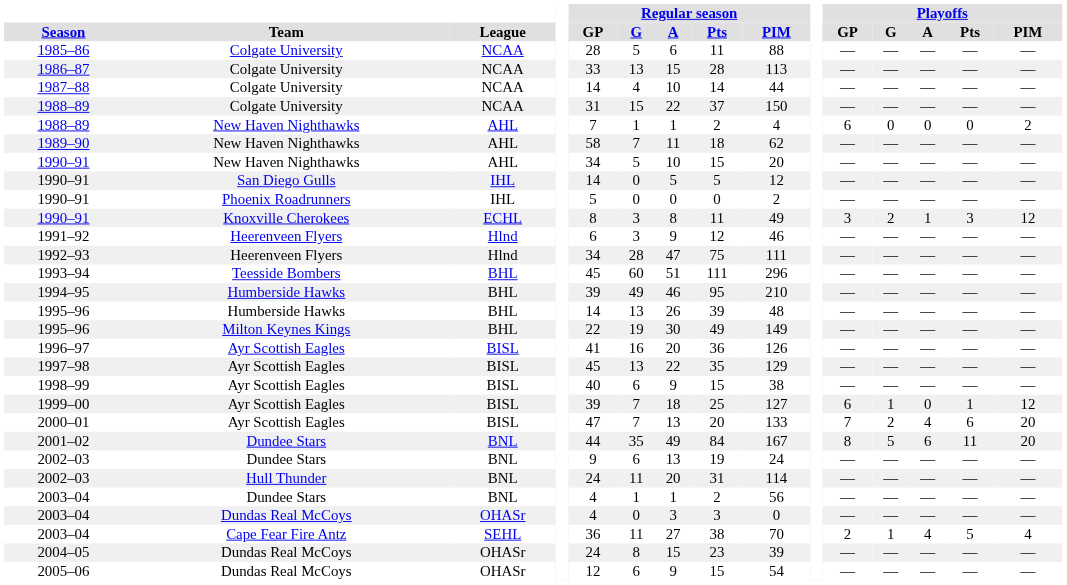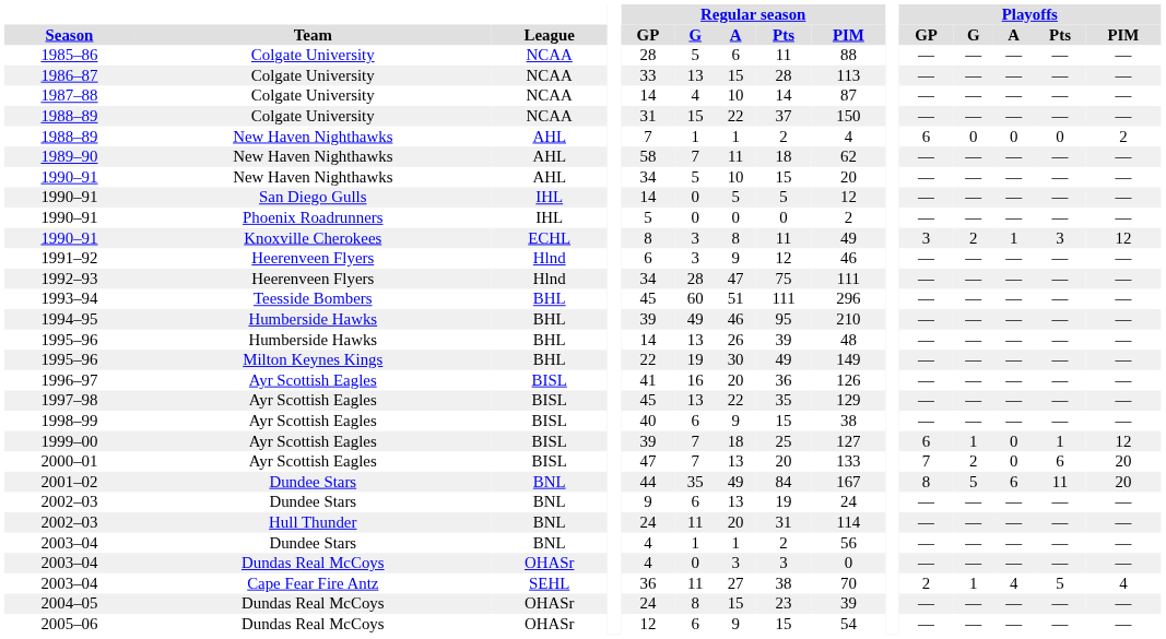 <table BORDER="0" CELLPADDING="1" CELLSPACING="0" width="90%" style="text-align:center">
 <tr bgcolor="#e0e0e0">
 <th colspan="3" bgcolor="#ffffff"> </th>
 <th rowspan="99" bgcolor="#ffffff"> </th>
 <th colspan="5"><a href='#'>Regular season</a></th>
 <th rowspan="99" bgcolor="#ffffff"> </th>
 <th colspan="5"><a href='#'>Playoffs</a></th>
 </tr>
 <tr bgcolor="#e0e0e0">
 <th><a href='#'>Season</a></th>
 <th>Team</th>
 <th>League</th>
 <th>GP</th>
 <th><a href='#'>G</a></th>
 <th><a href='#'>A</a></th>
 <th><a href='#'>Pts</a></th>
 <th><a href='#'>PIM</a></th>
 <th>GP</th>
 <th>G</th>
 <th>A</th>
 <th>Pts</th>
 <th>PIM</th>
 </tr>
 <tr>
 <td><a href='#'>1985–86</a></td>
 <td><a href='#'>Colgate University</a></td>
 <td><a href='#'>NCAA</a></td>
 <td>28</td>
 <td>5</td>
 <td>6</td>
 <td>11</td>
 <td>88</td>
 <td>—</td>
 <td>—</td>
 <td>—</td>
 <td>—</td>
 <td>—</td>
 </tr>
 <tr bgcolor="#f0f0f0">
 <td><a href='#'>1986–87</a></td>
 <td>Colgate University</td>
 <td>NCAA</td>
 <td>33</td>
 <td>13</td>
 <td>15</td>
 <td>28</td>
 <td>113</td>
 <td>—</td>
 <td>—</td>
 <td>—</td>
 <td>—</td>
 <td>—</td>
 </tr>
 <tr>
 <td><a href='#'>1987–88</a></td>
 <td>Colgate University</td>
 <td>NCAA</td>
 <td>14</td>
 <td>4</td>
 <td>10</td>
 <td>14</td>
-<td>44</td>
+<td>87</td>
 <td>—</td>
 <td>—</td>
 <td>—</td>
 <td>—</td>
 <td>—</td>
 </tr>
 <tr bgcolor="#f0f0f0">
 <td><a href='#'>1988–89</a></td>
 <td>Colgate University</td>
 <td>NCAA</td>
 <td>31</td>
 <td>15</td>
 <td>22</td>
 <td>37</td>
 <td>150</td>
 <td>—</td>
 <td>—</td>
 <td>—</td>
 <td>—</td>
 <td>—</td>
 </tr>
 <tr>
 <td><a href='#'>1988–89</a></td>
 <td><a href='#'>New Haven Nighthawks</a></td>
 <td><a href='#'>AHL</a></td>
 <td>7</td>
 <td>1</td>
 <td>1</td>
 <td>2</td>
 <td>4</td>
 <td>6</td>
 <td>0</td>
 <td>0</td>
 <td>0</td>
 <td>2</td>
 </tr>
 <tr bgcolor="#f0f0f0">
 <td><a href='#'>1989–90</a></td>
 <td>New Haven Nighthawks</td>
 <td>AHL</td>
 <td>58</td>
 <td>7</td>
 <td>11</td>
 <td>18</td>
 <td>62</td>
 <td>—</td>
 <td>—</td>
 <td>—</td>
 <td>—</td>
 <td>—</td>
 </tr>
 <tr>
 <td><a href='#'>1990–91</a></td>
 <td>New Haven Nighthawks</td>
 <td>AHL</td>
 <td>34</td>
 <td>5</td>
 <td>10</td>
 <td>15</td>
 <td>20</td>
 <td>—</td>
 <td>—</td>
 <td>—</td>
 <td>—</td>
 <td>—</td>
 </tr>
 <tr bgcolor="#f0f0f0">
 <td>1990–91</td>
 <td><a href='#'>San Diego Gulls</a></td>
 <td><a href='#'>IHL</a></td>
 <td>14</td>
 <td>0</td>
 <td>5</td>
 <td>5</td>
 <td>12</td>
 <td>—</td>
 <td>—</td>
 <td>—</td>
 <td>—</td>
 <td>—</td>
 </tr>
 <tr>
 <td>1990–91</td>
 <td><a href='#'>Phoenix Roadrunners</a></td>
 <td>IHL</td>
 <td>5</td>
 <td>0</td>
 <td>0</td>
 <td>0</td>
 <td>2</td>
 <td>—</td>
 <td>—</td>
 <td>—</td>
 <td>—</td>
 <td>—</td>
 </tr>
 <tr bgcolor="#f0f0f0">
 <td><a href='#'>1990–91</a></td>
 <td><a href='#'>Knoxville Cherokees</a></td>
 <td><a href='#'>ECHL</a></td>
 <td>8</td>
 <td>3</td>
 <td>8</td>
 <td>11</td>
 <td>49</td>
 <td>3</td>
 <td>2</td>
 <td>1</td>
 <td>3</td>
 <td>12</td>
 </tr>
 <tr>
 <td>1991–92</td>
 <td><a href='#'>Heerenveen Flyers</a></td>
 <td><a href='#'>Hlnd</a></td>
 <td>6</td>
 <td>3</td>
 <td>9</td>
 <td>12</td>
 <td>46</td>
 <td>—</td>
 <td>—</td>
 <td>—</td>
 <td>—</td>
 <td>—</td>
 </tr>
 <tr bgcolor="#f0f0f0">
 <td>1992–93</td>
 <td>Heerenveen Flyers</td>
 <td>Hlnd</td>
 <td>34</td>
 <td>28</td>
 <td>47</td>
 <td>75</td>
 <td>111</td>
 <td>—</td>
 <td>—</td>
 <td>—</td>
 <td>—</td>
 <td>—</td>
 </tr>
 <tr>
 <td>1993–94</td>
 <td><a href='#'>Teesside Bombers</a></td>
 <td><a href='#'>BHL</a></td>
 <td>45</td>
 <td>60</td>
 <td>51</td>
 <td>111</td>
 <td>296</td>
 <td>—</td>
 <td>—</td>
 <td>—</td>
 <td>—</td>
 <td>—</td>
 </tr>
 <tr bgcolor="#f0f0f0">
 <td>1994–95</td>
 <td><a href='#'>Humberside Hawks</a></td>
 <td>BHL</td>
 <td>39</td>
 <td>49</td>
 <td>46</td>
 <td>95</td>
 <td>210</td>
 <td>—</td>
 <td>—</td>
 <td>—</td>
 <td>—</td>
 <td>—</td>
 </tr>
 <tr>
 <td>1995–96</td>
 <td>Humberside Hawks</td>
 <td>BHL</td>
 <td>14</td>
 <td>13</td>
 <td>26</td>
 <td>39</td>
 <td>48</td>
 <td>—</td>
 <td>—</td>
 <td>—</td>
 <td>—</td>
 <td>—</td>
 </tr>
 <tr bgcolor="#f0f0f0">
 <td>1995–96</td>
 <td><a href='#'>Milton Keynes Kings</a></td>
 <td>BHL</td>
 <td>22</td>
 <td>19</td>
 <td>30</td>
 <td>49</td>
 <td>149</td>
 <td>—</td>
 <td>—</td>
 <td>—</td>
 <td>—</td>
 <td>—</td>
 </tr>
 <tr>
 <td>1996–97</td>
 <td><a href='#'>Ayr Scottish Eagles</a></td>
 <td><a href='#'>BISL</a></td>
 <td>41</td>
 <td>16</td>
 <td>20</td>
 <td>36</td>
 <td>126</td>
 <td>—</td>
 <td>—</td>
 <td>—</td>
 <td>—</td>
 <td>—</td>
 </tr>
 <tr bgcolor="#f0f0f0">
 <td>1997–98</td>
 <td>Ayr Scottish Eagles</td>
 <td>BISL</td>
 <td>45</td>
 <td>13</td>
 <td>22</td>
 <td>35</td>
 <td>129</td>
 <td>—</td>
 <td>—</td>
 <td>—</td>
 <td>—</td>
 <td>—</td>
 </tr>
 <tr>
 <td>1998–99</td>
 <td>Ayr Scottish Eagles</td>
 <td>BISL</td>
 <td>40</td>
 <td>6</td>
 <td>9</td>
 <td>15</td>
 <td>38</td>
 <td>—</td>
 <td>—</td>
 <td>—</td>
 <td>—</td>
 <td>—</td>
 </tr>
 <tr bgcolor="#f0f0f0">
 <td>1999–00</td>
 <td>Ayr Scottish Eagles</td>
 <td>BISL</td>
 <td>39</td>
 <td>7</td>
 <td>18</td>
 <td>25</td>
 <td>127</td>
 <td>6</td>
 <td>1</td>
 <td>0</td>
 <td>1</td>
 <td>12</td>
 </tr>
 <tr>
 <td>2000–01</td>
 <td>Ayr Scottish Eagles</td>
 <td>BISL</td>
 <td>47</td>
 <td>7</td>
 <td>13</td>
 <td>20</td>
 <td>133</td>
 <td>7</td>
 <td>2</td>
-<td>4</td>
+<td>0</td>
 <td>6</td>
 <td>20</td>
 </tr>
 <tr bgcolor="#f0f0f0">
 <td>2001–02</td>
 <td><a href='#'>Dundee Stars</a></td>
 <td><a href='#'>BNL</a></td>
 <td>44</td>
 <td>35</td>
 <td>49</td>
 <td>84</td>
 <td>167</td>
 <td>8</td>
 <td>5</td>
 <td>6</td>
 <td>11</td>
 <td>20</td>
 </tr>
 <tr>
 <td>2002–03</td>
 <td>Dundee Stars</td>
 <td>BNL</td>
 <td>9</td>
 <td>6</td>
 <td>13</td>
 <td>19</td>
 <td>24</td>
 <td>—</td>
 <td>—</td>
 <td>—</td>
 <td>—</td>
 <td>—</td>
 </tr>
 <tr bgcolor="#f0f0f0">
 <td>2002–03</td>
 <td><a href='#'>Hull Thunder</a></td>
 <td>BNL</td>
 <td>24</td>
 <td>11</td>
 <td>20</td>
 <td>31</td>
 <td>114</td>
 <td>—</td>
 <td>—</td>
 <td>—</td>
 <td>—</td>
 <td>—</td>
 </tr>
 <tr>
 <td>2003–04</td>
 <td>Dundee Stars</td>
 <td>BNL</td>
 <td>4</td>
 <td>1</td>
 <td>1</td>
 <td>2</td>
 <td>56</td>
 <td>—</td>
 <td>—</td>
 <td>—</td>
 <td>—</td>
 <td>—</td>
 </tr>
 <tr bgcolor="#f0f0f0">
 <td>2003–04</td>
 <td><a href='#'>Dundas Real McCoys</a></td>
 <td><a href='#'>OHASr</a></td>
 <td>4</td>
 <td>0</td>
 <td>3</td>
 <td>3</td>
 <td>0</td>
 <td>—</td>
 <td>—</td>
 <td>—</td>
 <td>—</td>
 <td>—</td>
 </tr>
 <tr>
 <td>2003–04</td>
 <td><a href='#'>Cape Fear Fire Antz</a></td>
 <td><a href='#'>SEHL</a></td>
 <td>36</td>
 <td>11</td>
 <td>27</td>
 <td>38</td>
 <td>70</td>
 <td>2</td>
 <td>1</td>
 <td>4</td>
 <td>5</td>
 <td>4</td>
 </tr>
 <tr bgcolor="#f0f0f0">
 <td>2004–05</td>
 <td>Dundas Real McCoys</td>
 <td>OHASr</td>
 <td>24</td>
 <td>8</td>
 <td>15</td>
 <td>23</td>
 <td>39</td>
 <td>—</td>
 <td>—</td>
 <td>—</td>
 <td>—</td>
 <td>—</td>
 </tr>
 <tr>
 <td>2005–06</td>
 <td>Dundas Real McCoys</td>
 <td>OHASr</td>
 <td>12</td>
 <td>6</td>
 <td>9</td>
 <td>15</td>
 <td>54</td>
 <td>—</td>
 <td>—</td>
 <td>—</td>
 <td>—</td>
 <td>—</td>
 </tr>
 <tr>
 </tr>
 </table>
